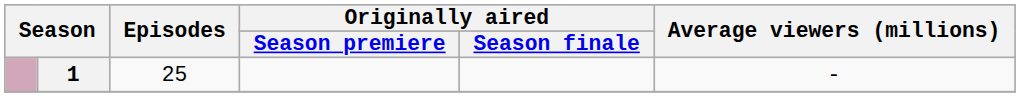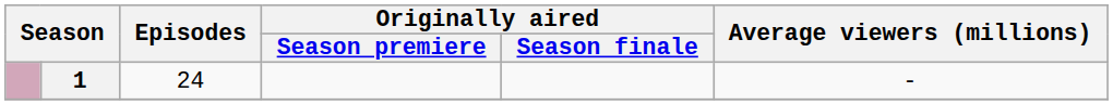 <table class="wikitable plainrowheaders" style="text-align:center;">
 <tr>
 <th scope="col" colspan="2" rowspan="2" style="padding:0 8px;">Season</th>
 <th scope="col" rowspan="2" style="padding:0 8px;">Episodes</th>
 <th scope="col" colspan="2" style="padding:0 8px;">Originally aired</th>
 <th scope="col" colspan="2" rowspan="2" style="padding:0 8px;">Average viewers (millions)</th>
 </tr>
 <tr>
 <th scope="col" style="padding:0 8px;"><a href='#'>Season premiere</a></th>
 <th scope="col" style="padding:0 8px;"><a href='#'>Season finale</a></th>
 </tr>
 <tr>
 <td style="background:#d2a7ba;"></td>
 <th scope="row" style="text-align:center;">1</th>
-<td style="text-align:center; padding:0 8px;">25</td>
+<td style="text-align:center; padding:0 8px;">24</td>
 <td style="padding: 0 8px;"></td>
 <td style="padding: 0 8px;"></td>
 <td>-</td>
 </tr>
 <tr>
 </tr>
 </table>
